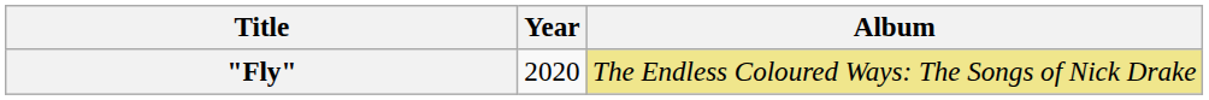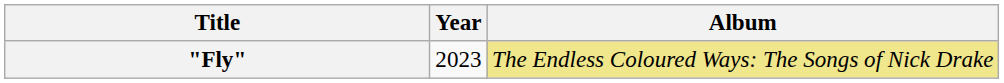 <table class="wikitable plainrowheaders" style="text-align:center;" border="1">
 <tr>
 <th scope="col" rowspan="1" style="width:18em;">Title</th>
 <th scope="col" rowspan="1">Year</th>
 <th scope="col" rowspan="1">Album</th>
 </tr>
 <tr>
 <th scope="row">"Fly"</th>
-<td>2020</td>
+<td>2023</td>
 <td style="background: khaki;"><em>The Endless Coloured Ways: The Songs of Nick Drake</em></td>
 </tr>
 </table>
